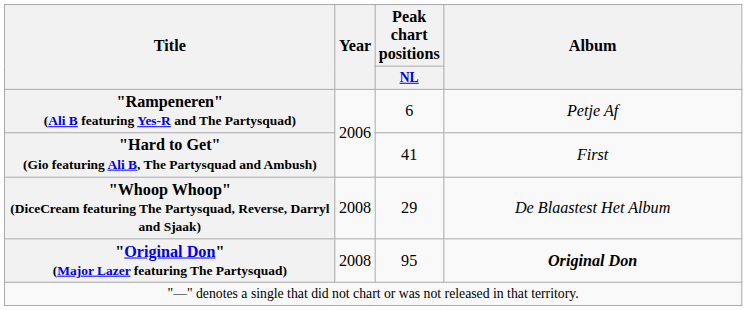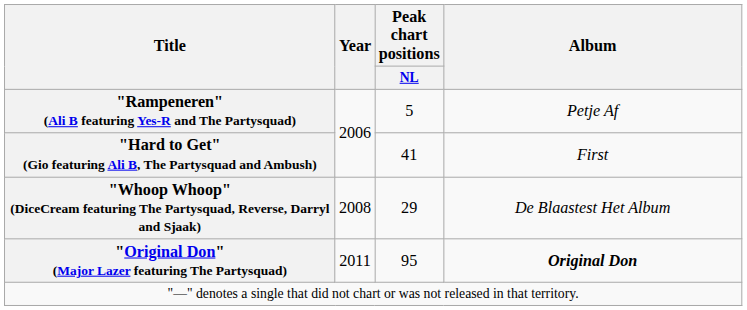 <table class="wikitable plainrowheaders" style="text-align:center;" border="1">
 <tr>
 <th scope="col" rowspan="2" style="width:20em;">Title</th>
 <th scope="col" rowspan="2">Year</th>
 <th scope="col" colspan="1">Peak chart positions</th>
 <th scope="col" rowspan="2" style="width:18em;">Album</th>
 </tr>
 <tr>
 <th scope="col" style="width:3em; font-size:85%;"><a href='#'>NL</a></th>
 </tr>
 <tr>
 <th scope="row">"Rampeneren"<br><small>(<a href='#'>Ali B</a> featuring <a href='#'>Yes-R</a> and The Partysquad)</small></th>
 <td rowspan="2">2006</td>
-<td>6</td>
+<td>5</td>
 <td><em>Petje Af</em></td>
 </tr>
 <tr>
 <th scope="row">"Hard to Get"<br><small>(Gio featuring <a href='#'>Ali B</a>, The Partysquad and Ambush)</small></th>
 <td>41</td>
 <td><em>First</em></td>
 </tr>
 <tr>
 <th scope="row">"Whoop Whoop"<br><small>(DiceCream featuring The Partysquad, Reverse, Darryl and Sjaak)</small></th>
 <td>2008</td>
 <td>29</td>
 <td><em>De Blaastest Het Album</em></td>
 </tr>
 <tr>
 <th scope="row">"<a href='#'>Original Don</a>"<br><small>(<a href='#'>Major Lazer</a> featuring The Partysquad)</small></th>
-<td>2008</td>
+<td>2011</td>
 <td>95</td>
 <td><strong><em>Original Don</em></strong></td>
 </tr>
 <tr>
 <td colspan="4" style="font-size:85%">"—" denotes a single that did not chart or was not released in that territory.</td>
 </tr>
 </table>
